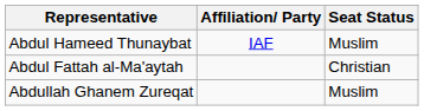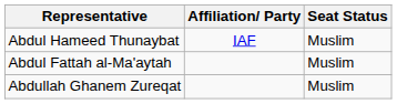 <table class="wikitable">
 <tr>
 <th>Representative</th>
 <th>Affiliation/ Party</th>
 <th>Seat Status</th>
 </tr>
 <tr>
 <td>Abdul Hameed Thunaybat</td>
 <td align="center"><a href='#'>IAF</a></td>
 <td>Muslim</td>
 </tr>
 <tr>
 <td>Abdul Fattah al-Ma'aytah</td>
 <td></td>
-<td>Christian</td>
+<td>Muslim</td>
 </tr>
 <tr>
 <td>Abdullah Ghanem Zureqat</td>
 <td></td>
 <td>Muslim</td>
 </tr>
 </table>
